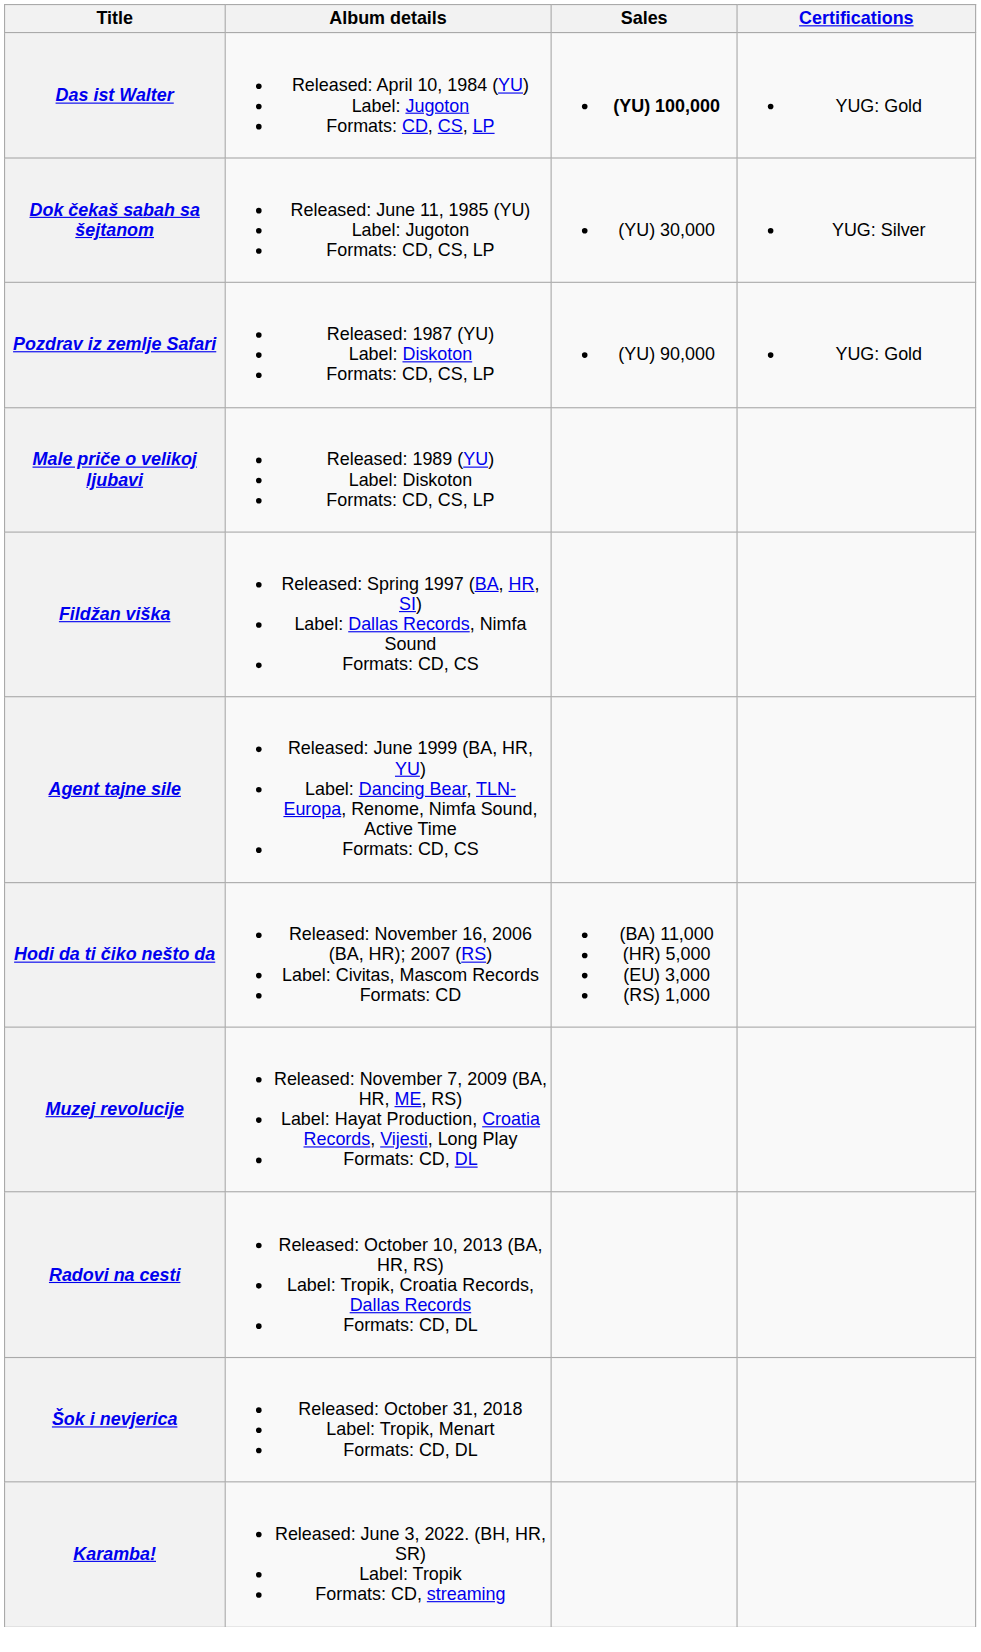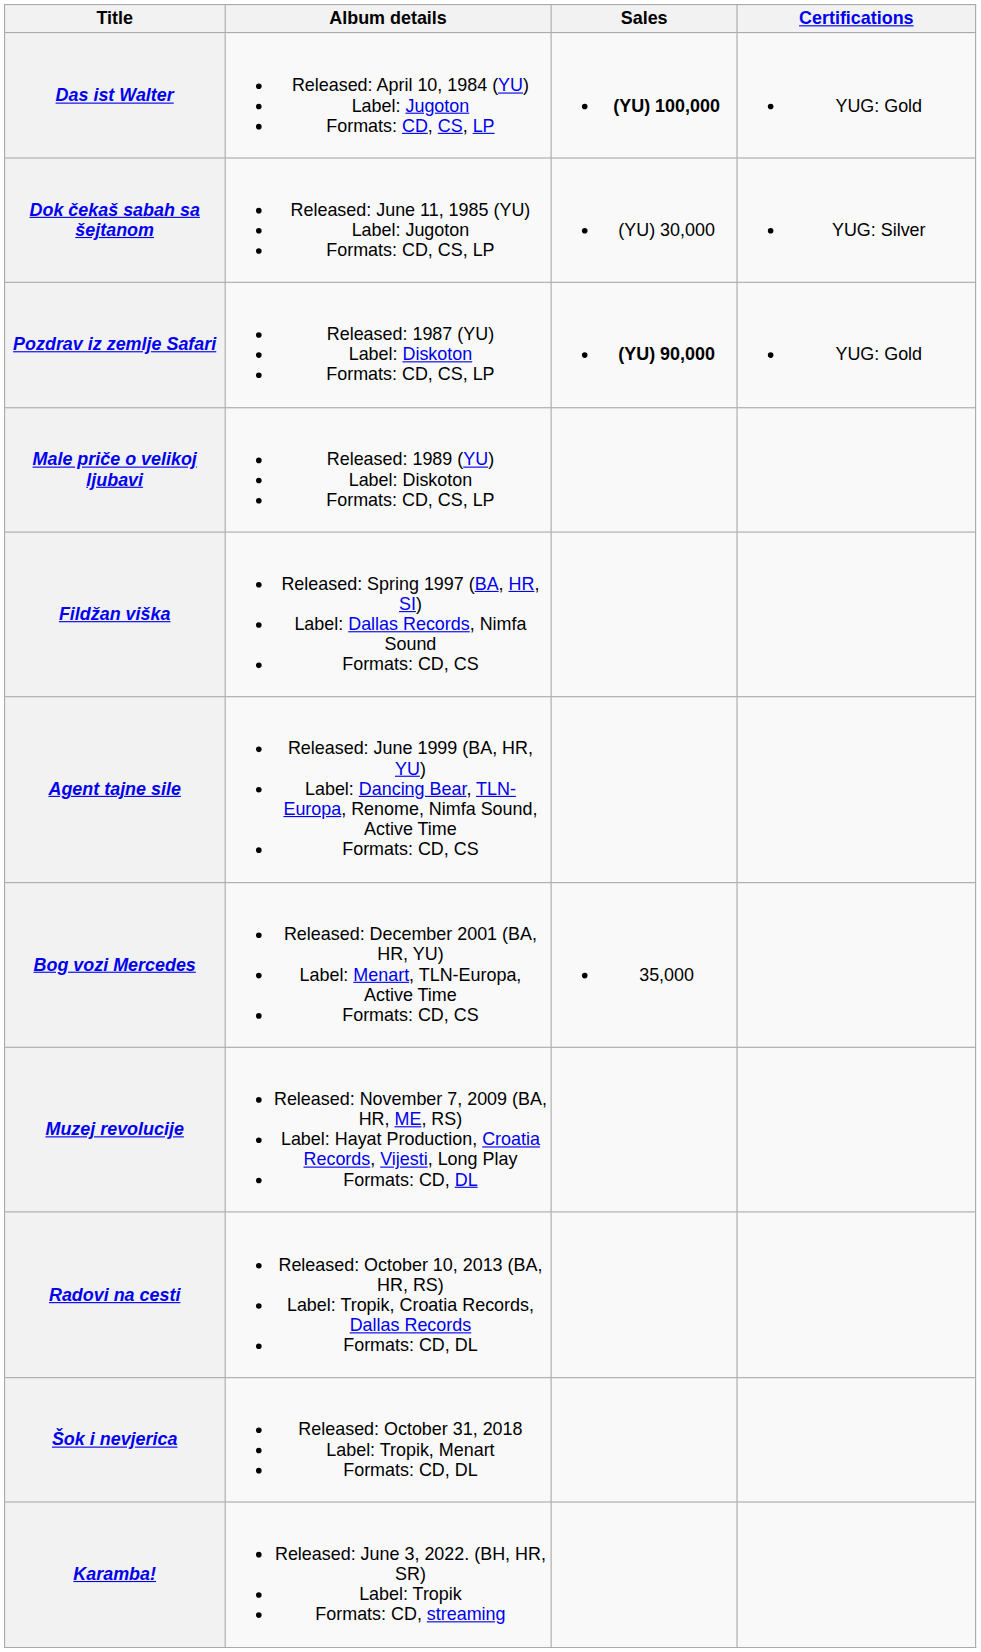 <table class="wikitable plainrowheaders" style="text-align:center;">
 <tr>
 <th scope="col" style="width:12em;">Title</th>
 <th scope="col" style="width:18em;">Album details</th>
 <th scope="col" style="width:10em;">Sales</th>
 <th scope="col" style="width:13em;"><a href='#'>Certifications</a></th>
 </tr>
 <tr>
 <th scope="row"><em><a href='#'>Das ist Walter</a></em></th>
 <td><br><ul><li>Released: April 10, 1984 <span>(<a href='#'>YU</a>)</span></li><li>Label: <a href='#'>Jugoton</a></li><li>Formats: <a href='#'>CD</a>, <a href='#'>CS</a>, <a href='#'>LP</a></li></ul></td>
 <td><strong><br><ul><li>(YU) 100,000</li></ul></strong></td>
 <td><br><ul><li>YUG: Gold</li></ul></td>
 </tr>
 <tr>
 <th scope="row"><em><a href='#'>Dok čekaš sabah sa šejtanom</a></em></th>
 <td><br><ul><li>Released: June 11, 1985 <span>(YU)</span></li><li>Label: Jugoton</li><li>Formats: CD, CS, LP</li></ul></td>
 <td><br><ul><li>(YU) 30,000</li></ul></td>
 <td><br><ul><li>YUG: Silver</li></ul></td>
 </tr>
 <tr>
 <th scope="row"><em><a href='#'>Pozdrav iz zemlje Safari</a></em></th>
 <td><br><ul><li>Released: 1987 <span>(YU)</span></li><li>Label: <a href='#'>Diskoton</a></li><li>Formats: CD, CS, LP</li></ul></td>
-<td><br><ul><li>(YU) 90,000</li></ul></td>
+<td><strong><br><ul><li>(YU) 90,000</li></ul></strong></td>
 <td><br><ul><li>YUG: Gold</li></ul></td>
 </tr>
 <tr>
 <th scope="row"><em><a href='#'>Male priče o velikoj ljubavi</a></em></th>
 <td><br><ul><li>Released: 1989 <span>(<a href='#'>YU</a>)</span></li><li>Label: Diskoton</li><li>Formats: CD, CS, LP</li></ul></td>
 <td></td>
 <td></td>
 </tr>
 <tr>
 <th scope="row"><em><a href='#'>Fildžan viška</a></em></th>
 <td><br><ul><li>Released: Spring 1997 <span>(<a href='#'>BA</a>, <a href='#'>HR</a>, <a href='#'>SI</a>)</span></li><li>Label: <a href='#'>Dallas Records</a>, Nimfa Sound</li><li>Formats: CD, CS</li></ul></td>
 <td></td>
 <td></td>
 </tr>
 <tr>
 <th scope="row"><em><a href='#'>Agent tajne sile</a></em></th>
 <td><br><ul><li>Released: June 1999 <span>(BA, HR, <a href='#'>YU</a>)</span></li><li>Label: <a href='#'>Dancing Bear</a>, <a href='#'>TLN-Europa</a>, Renome, Nimfa Sound, Active Time</li><li>Formats: CD, CS</li></ul></td>
 <td></td>
 <td></td>
 </tr>
 <tr>
-<th scope="row"><em><a href='#'>Hodi da ti čiko nešto da</a></em></th>
-<td><br><ul><li>Released: November 16, 2006 <span>(BA, HR)</span>; 2007 <span>(<a href='#'>RS</a>)</span></li><li>Label: Civitas, Mascom Records</li><li>Formats: CD</li></ul></td>
-<td><br><ul><li>(BA) 11,000</li><li>(HR) 5,000</li><li>(EU) 3,000</li><li>(RS) 1,000</li></ul></td>
+<th scope="row"><em><a href='#'>Bog vozi Mercedes</a></em></th>
+<td><br><ul><li>Released: December 2001 <span>(BA, HR, YU)</span></li><li>Label: <a href='#'>Menart</a>, TLN-Europa, Active Time</li><li>Formats: CD, CS</li></ul></td>
+<td><br><ul><li>35,000</li></ul></td>
 <td></td>
 </tr>
 <tr>
 <th scope="row"><em><a href='#'>Muzej revolucije</a></em></th>
 <td><br><ul><li>Released: November 7, 2009 <span>(BA, HR, <a href='#'>ME</a>, RS)</span></li><li>Label: Hayat Production, <a href='#'>Croatia Records</a>, <a href='#'>Vijesti</a>, Long Play</li><li>Formats: CD, <a href='#'>DL</a></li></ul></td>
 <td></td>
 <td></td>
 </tr>
 <tr>
 <th scope="row"><em><a href='#'>Radovi na cesti</a></em></th>
 <td><br><ul><li>Released: October 10, 2013 <span>(BA, HR, RS)</span></li><li>Label: Tropik, Croatia Records, <a href='#'>Dallas Records</a></li><li>Formats: CD, DL</li></ul></td>
 <td></td>
 <td></td>
 </tr>
 <tr>
 <th scope="row"><em><a href='#'>Šok i nevjerica</a></em></th>
 <td><br><ul><li>Released: October 31, 2018</li><li>Label: Tropik, Menart</li><li>Formats: CD, DL</li></ul></td>
 <td></td>
 <td></td>
 </tr>
 <tr>
 <th scope="row"><em><a href='#'>Karamba!</a></em></th>
 <td><br><ul><li>Released: June 3, 2022. <span>(BH, HR, SR)</span></li><li>Label: Tropik</li><li>Formats: CD, <a href='#'>streaming</a></li></ul></td>
 <td></td>
 <td></td>
 </tr>
 <tr>
 </tr>
 </table>
